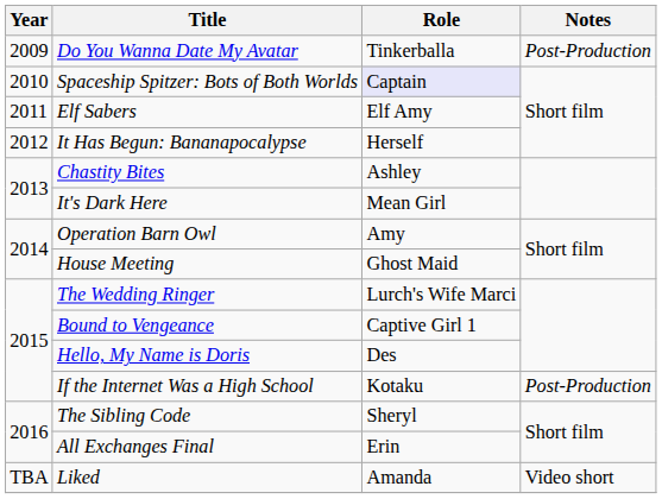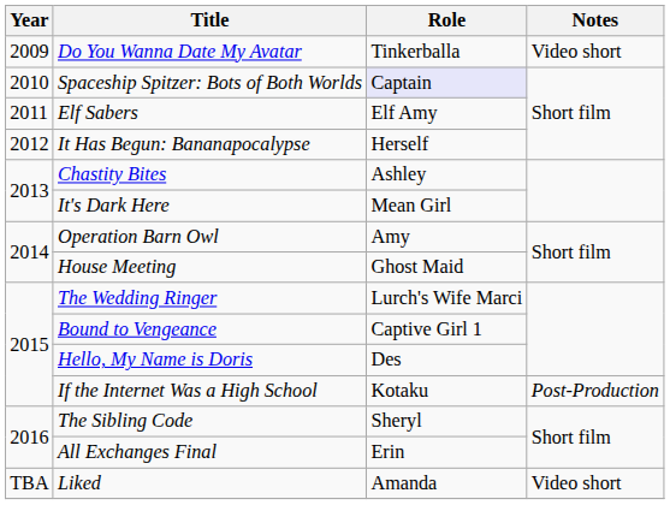 <table class="wikitable sortable">
 <tr>
 <th>Year</th>
 <th>Title</th>
 <th>Role</th>
 <th>Notes</th>
 </tr>
 <tr>
 <td>2009</td>
 <td><em><a href='#'>Do You Wanna Date My Avatar</a></em></td>
 <td>Tinkerballa</td>
-<td><em>Post-Production</em></td>
+<td>Video short</td>
 </tr>
 <tr>
 <td>2010</td>
 <td><em>Spaceship Spitzer: Bots of Both Worlds</em></td>
 <td style="background: lavender;">Captain</td>
 <td rowspan="3">Short film</td>
 </tr>
 <tr>
 <td>2011</td>
 <td><em>Elf Sabers</em></td>
 <td>Elf Amy</td>
 </tr>
 <tr>
 <td>2012</td>
 <td><em>It Has Begun: Bananapocalypse</em></td>
 <td>Herself</td>
 </tr>
 <tr>
 <td rowspan="2">2013</td>
 <td><em><a href='#'>Chastity Bites</a></em></td>
 <td>Ashley</td>
 <td rowspan="2"></td>
 </tr>
 <tr>
 <td><em>It's Dark Here</em></td>
 <td>Mean Girl</td>
 </tr>
 <tr>
 <td rowspan="2">2014</td>
 <td><em>Operation Barn Owl</em></td>
 <td>Amy</td>
 <td rowspan="2">Short film</td>
 </tr>
 <tr>
 <td><em>House Meeting</em></td>
 <td>Ghost Maid</td>
 </tr>
 <tr>
 <td rowspan="4">2015</td>
 <td><em><a href='#'>The Wedding Ringer</a></em></td>
 <td>Lurch's Wife Marci</td>
 <td rowspan="3"></td>
 </tr>
 <tr>
 <td><em><a href='#'>Bound to Vengeance</a></em></td>
 <td>Captive Girl 1</td>
 </tr>
 <tr>
 <td><a href='#'><em>Hello, My Name is Doris</em></a></td>
 <td>Des</td>
 </tr>
 <tr>
 <td><em>If the Internet Was a High School</em></td>
 <td>Kotaku</td>
 <td><em>Post-Production</em></td>
 </tr>
 <tr>
 <td rowspan="2">2016</td>
 <td><em>The Sibling Code</em></td>
 <td>Sheryl</td>
 <td rowspan="2">Short film</td>
 </tr>
 <tr>
 <td><em>All Exchanges Final</em></td>
 <td>Erin</td>
 </tr>
 <tr>
 <td>TBA</td>
 <td><em>Liked</em></td>
 <td>Amanda</td>
 <td>Video short</td>
 </tr>
 <tr>
 </tr>
 </table>
